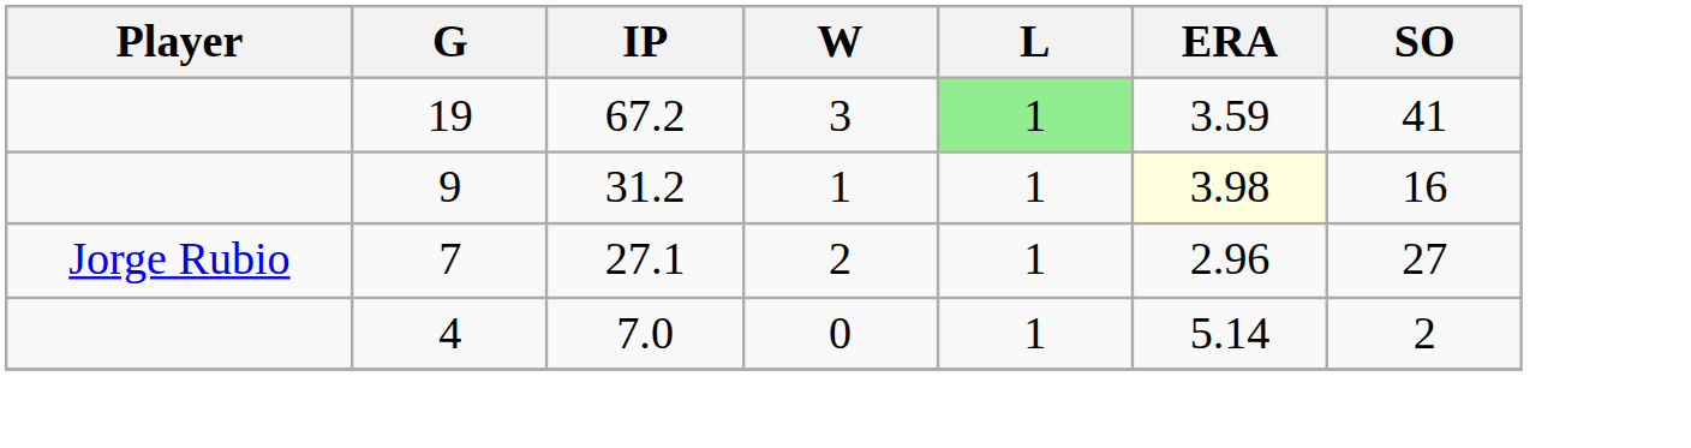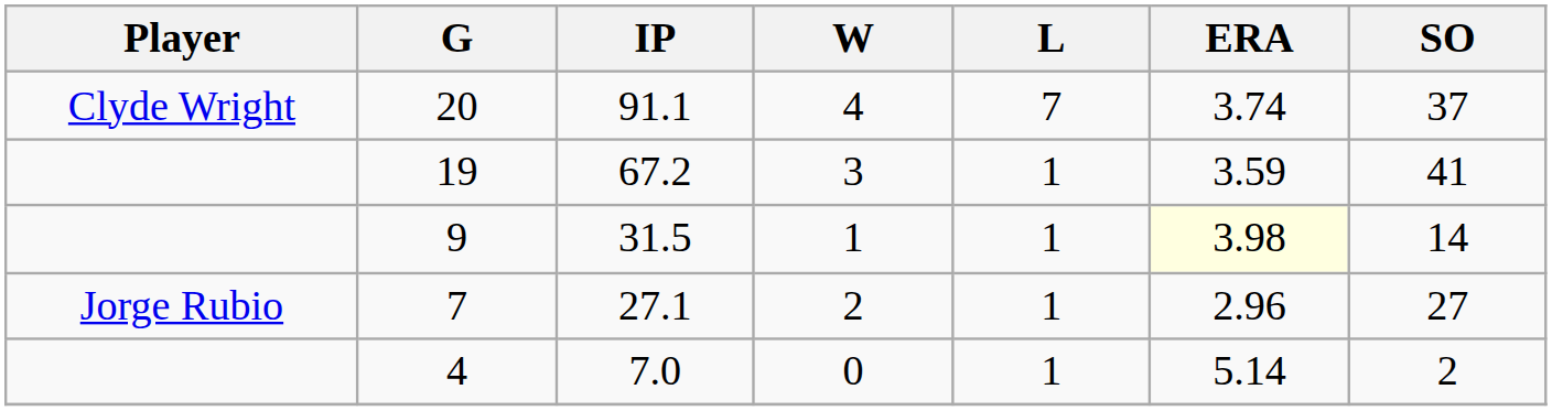 <table class="wikitable sortable">
 <tr>
 <th bgcolor="#DDDDFF" width="16%">Player</th>
 <th bgcolor="#DDDDFF" width="9%">G</th>
 <th bgcolor="#DDDDFF" width="9%">IP</th>
 <th bgcolor="#DDDDFF" width="9%">W</th>
 <th bgcolor="#DDDDFF" width="9%">L</th>
 <th bgcolor="#DDDDFF" width="9%">ERA</th>
 <th bgcolor="#DDDDFF" width="9%">SO</th>
 </tr>
 <tr align="center">
+<td><a href='#'>Clyde Wright</a></td>
+<td>20</td>
+<td>91.1</td>
+<td>4</td>
+<td>7</td>
+<td>3.74</td>
+<td>37</td>
+</tr>
+<tr align="center">
 <td></td>
 <td>19</td>
 <td>67.2</td>
 <td>3</td>
-<td style="background: lightgreen;">1</td>
+<td>1</td>
 <td>3.59</td>
 <td>41</td>
 </tr>
 <tr align="center">
 <td></td>
 <td>9</td>
-<td>31.2</td>
+<td>31.5</td>
 <td>1</td>
 <td>1</td>
 <td style="background: lightyellow;">3.98</td>
-<td>16</td>
+<td>14</td>
 </tr>
 <tr align="center">
 <td><a href='#'>Jorge Rubio</a></td>
 <td>7</td>
 <td>27.1</td>
 <td>2</td>
 <td>1</td>
 <td>2.96</td>
 <td>27</td>
 </tr>
 <tr align="center">
 <td></td>
 <td>4</td>
 <td>7.0</td>
 <td>0</td>
 <td>1</td>
 <td>5.14</td>
 <td>2</td>
 </tr>
 <tr align="center">
 </tr>
 </table>
